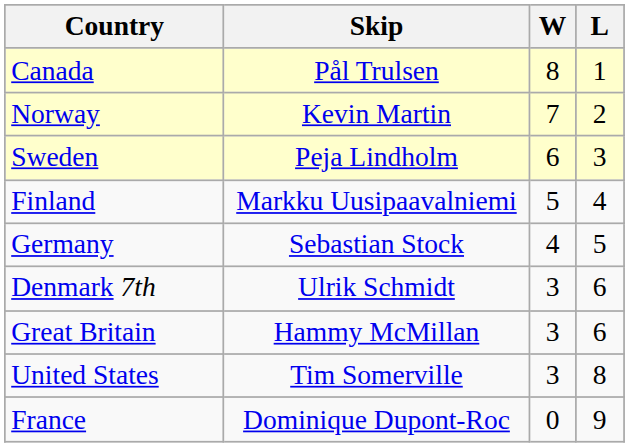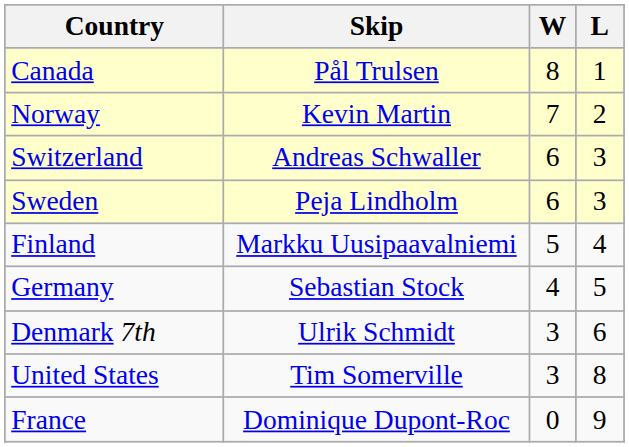 <table class="wikitable">
 <tr>
 <th bgcolor="#efefef" width="120">Country</th>
 <th bgcolor="#efefef" width="170">Skip</th>
 <th bgcolor="#efefef" width="20">W</th>
 <th bgcolor="#efefef" width="20">L</th>
 </tr>
 <tr align=center bgcolor="#ffffcc">
 <td align=left> <a href='#'>Canada</a></td>
 <td><a href='#'>Pål Trulsen</a></td>
 <td>8</td>
 <td>1</td>
 </tr>
 <tr align=center bgcolor="#ffffcc">
 <td align=left> <a href='#'>Norway</a></td>
 <td><a href='#'>Kevin Martin</a></td>
 <td>7</td>
 <td>2</td>
+</tr>
+<tr align=center bgcolor="#ffffcc">
+<td align=left> <a href='#'>Switzerland</a></td>
+<td><a href='#'>Andreas Schwaller</a></td>
+<td>6</td>
+<td>3</td>
 </tr>
 <tr align=center bgcolor="#ffffcc">
 <td align=left> <a href='#'>Sweden</a></td>
 <td><a href='#'>Peja Lindholm</a></td>
 <td>6</td>
 <td>3</td>
 </tr>
 <tr align=center>
 <td align=left> <a href='#'>Finland</a></td>
 <td><a href='#'>Markku Uusipaavalniemi</a></td>
 <td>5</td>
 <td>4</td>
 </tr>
 <tr align=center>
 <td align=left> <a href='#'>Germany</a></td>
 <td><a href='#'>Sebastian Stock</a></td>
 <td>4</td>
 <td>5</td>
 </tr>
 <tr align=center>
 <td align=left> <a href='#'>Denmark</a> <em>7th</em></td>
 <td><a href='#'>Ulrik Schmidt</a></td>
 <td>3</td>
 <td>6</td>
 </tr>
 <tr align=center>
-<td align=left> <a href='#'>Great Britain</a></td>
-<td><a href='#'>Hammy McMillan</a></td>
-<td>3</td>
-<td>6</td>
-</tr>
-<tr align=center>
 <td align=left> <a href='#'>United States</a></td>
 <td><a href='#'>Tim Somerville</a></td>
 <td>3</td>
 <td>8</td>
 </tr>
 <tr align=center>
 <td align=left> <a href='#'>France</a></td>
 <td><a href='#'>Dominique Dupont-Roc</a></td>
 <td>0</td>
 <td>9</td>
 </tr>
 </table>
